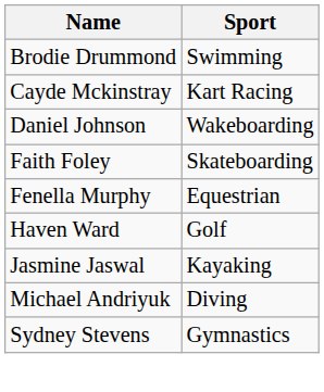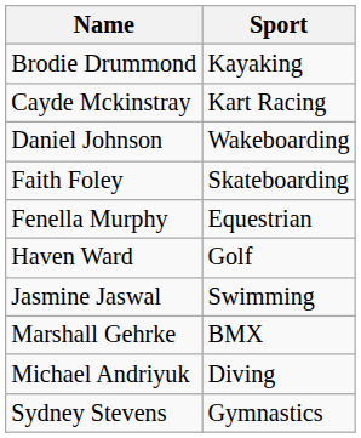 <table class="wikitable">
 <tr>
 <th>Name</th>
 <th>Sport</th>
 </tr>
 <tr>
 <td>Brodie Drummond</td>
-<td>Swimming</td>
+<td>Kayaking</td>
 </tr>
 <tr>
 <td>Cayde Mckinstray</td>
 <td>Kart Racing</td>
 </tr>
 <tr>
 <td>Daniel Johnson</td>
 <td>Wakeboarding</td>
 </tr>
 <tr>
 <td>Faith Foley</td>
 <td>Skateboarding</td>
 </tr>
 <tr>
 <td>Fenella Murphy</td>
 <td>Equestrian</td>
 </tr>
 <tr>
 <td>Haven Ward</td>
 <td>Golf</td>
 </tr>
 <tr>
 <td>Jasmine Jaswal</td>
-<td>Kayaking</td>
+<td>Swimming</td>
+</tr>
+<tr>
+<td>Marshall Gehrke</td>
+<td>BMX</td>
 </tr>
 <tr>
 <td>Michael Andriyuk</td>
 <td>Diving</td>
 </tr>
 <tr>
 <td>Sydney Stevens</td>
 <td>Gymnastics</td>
 </tr>
 </table>
